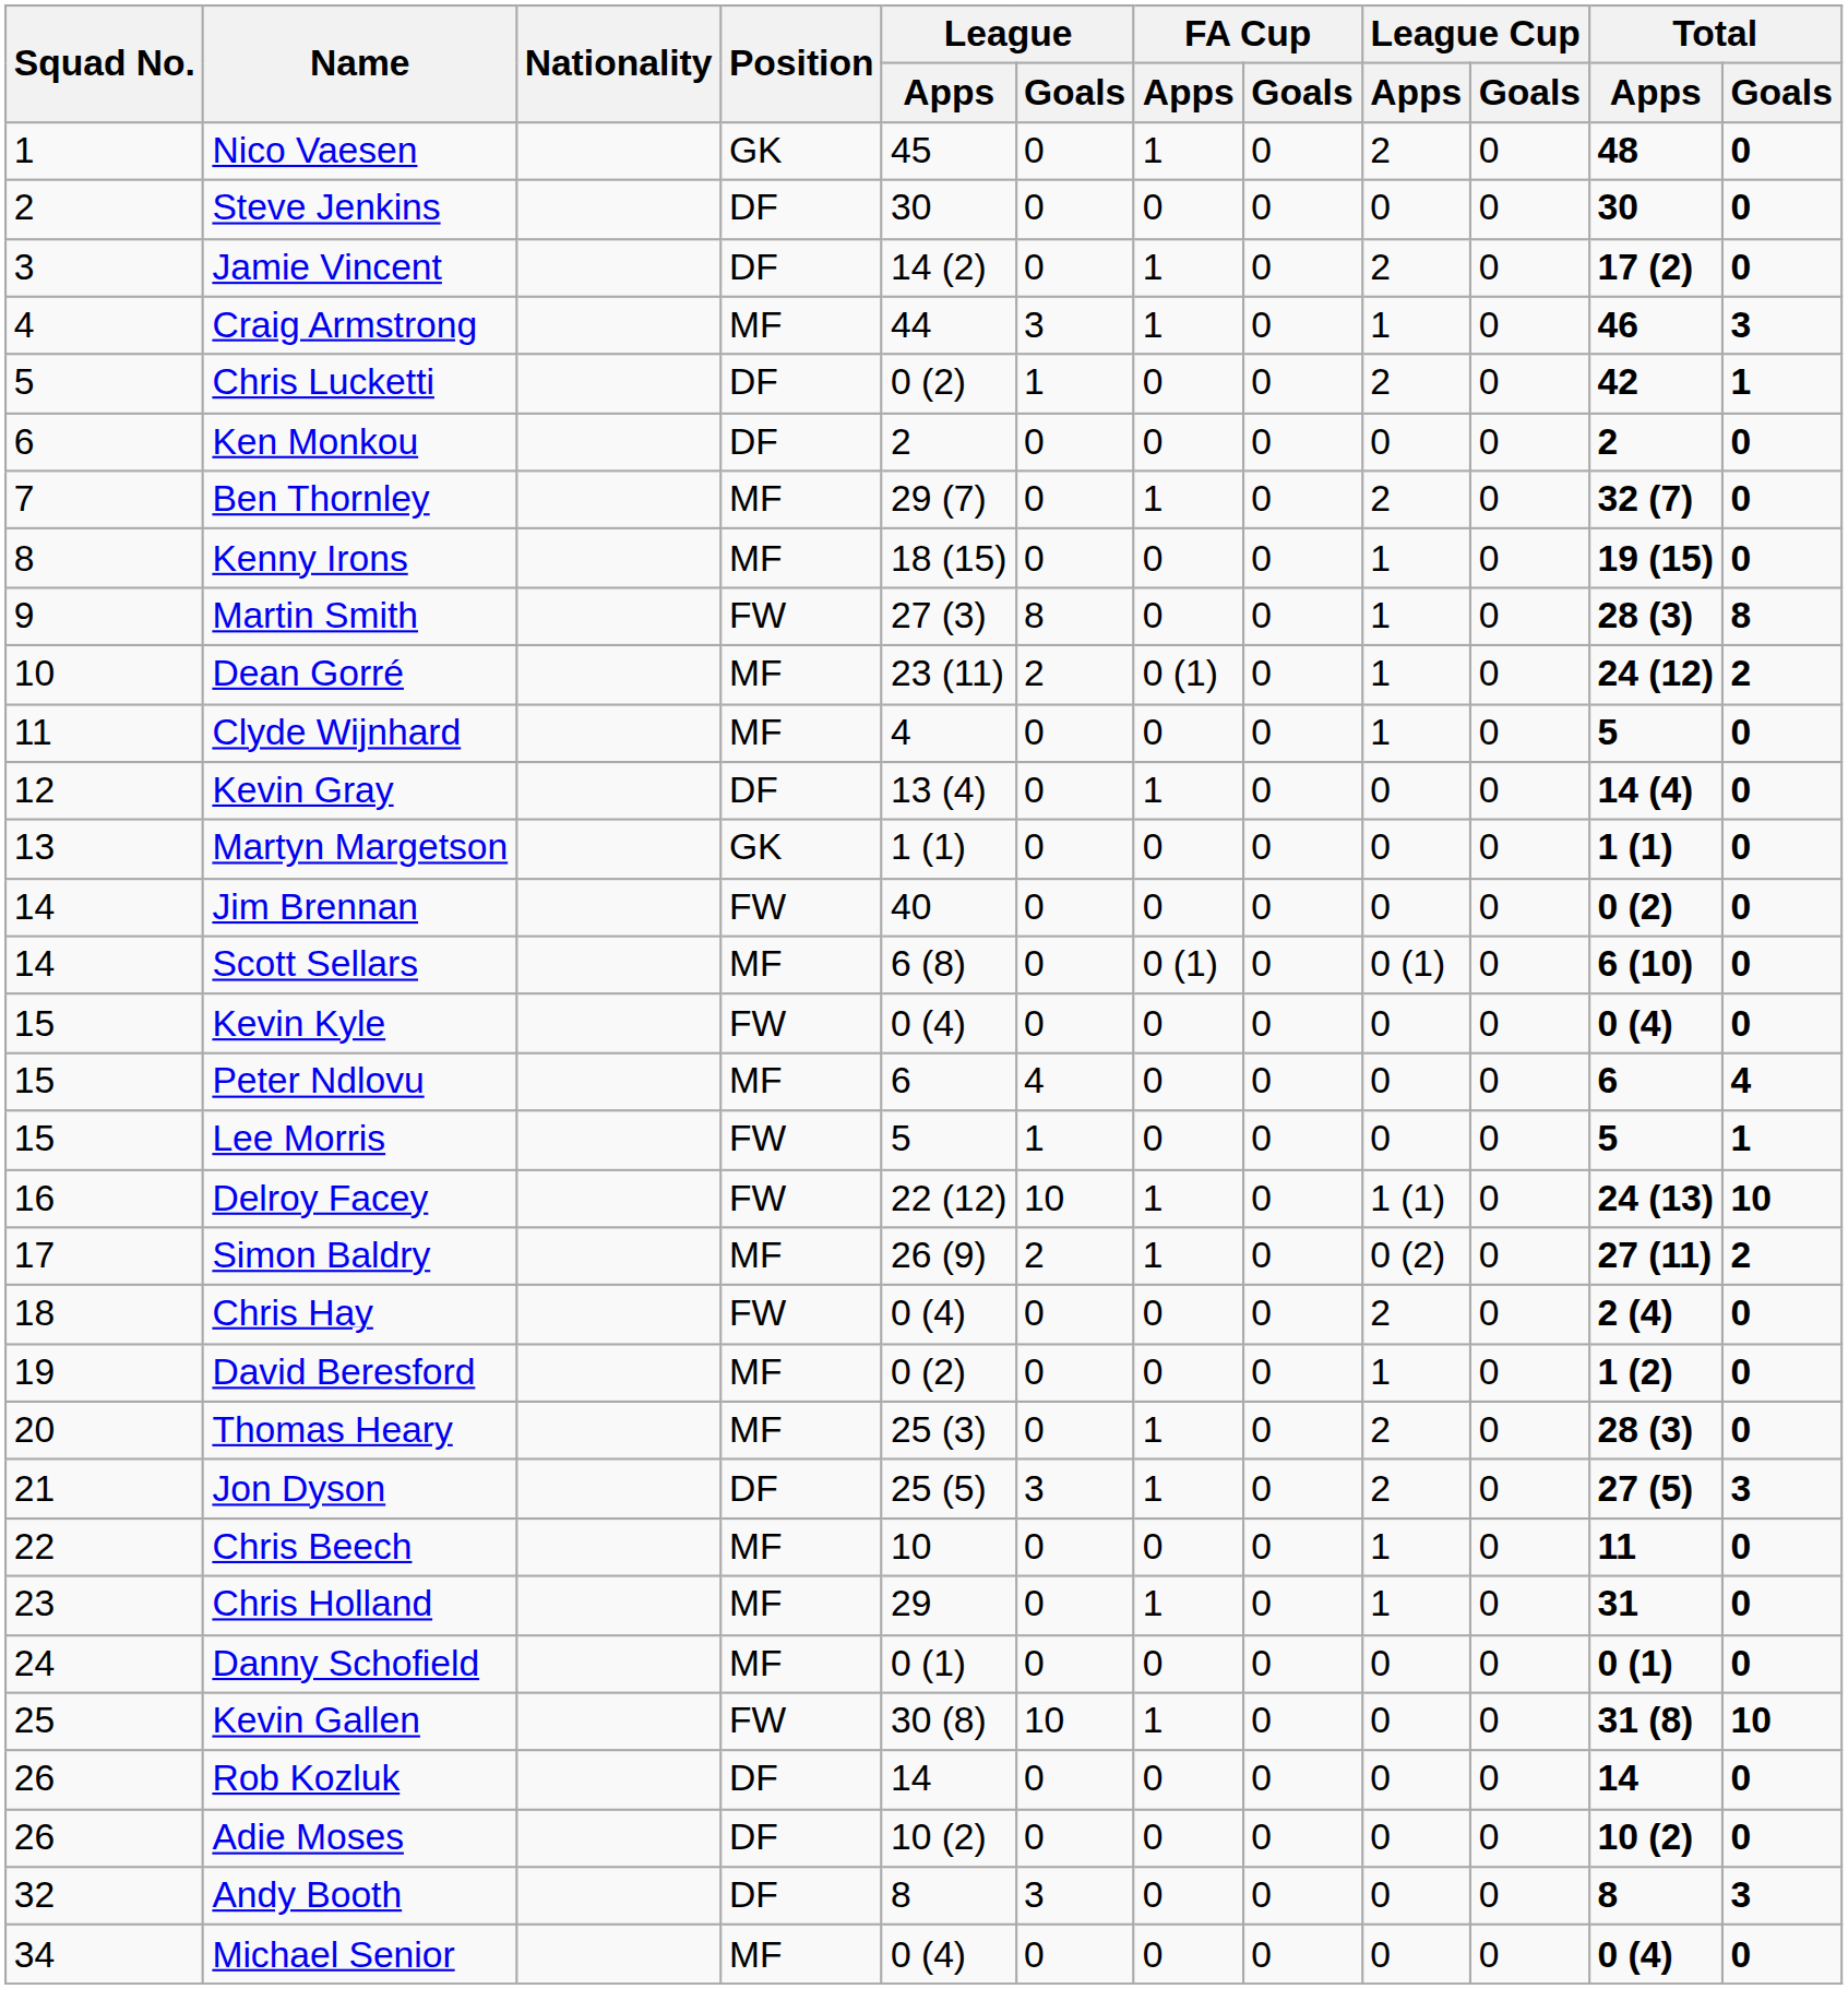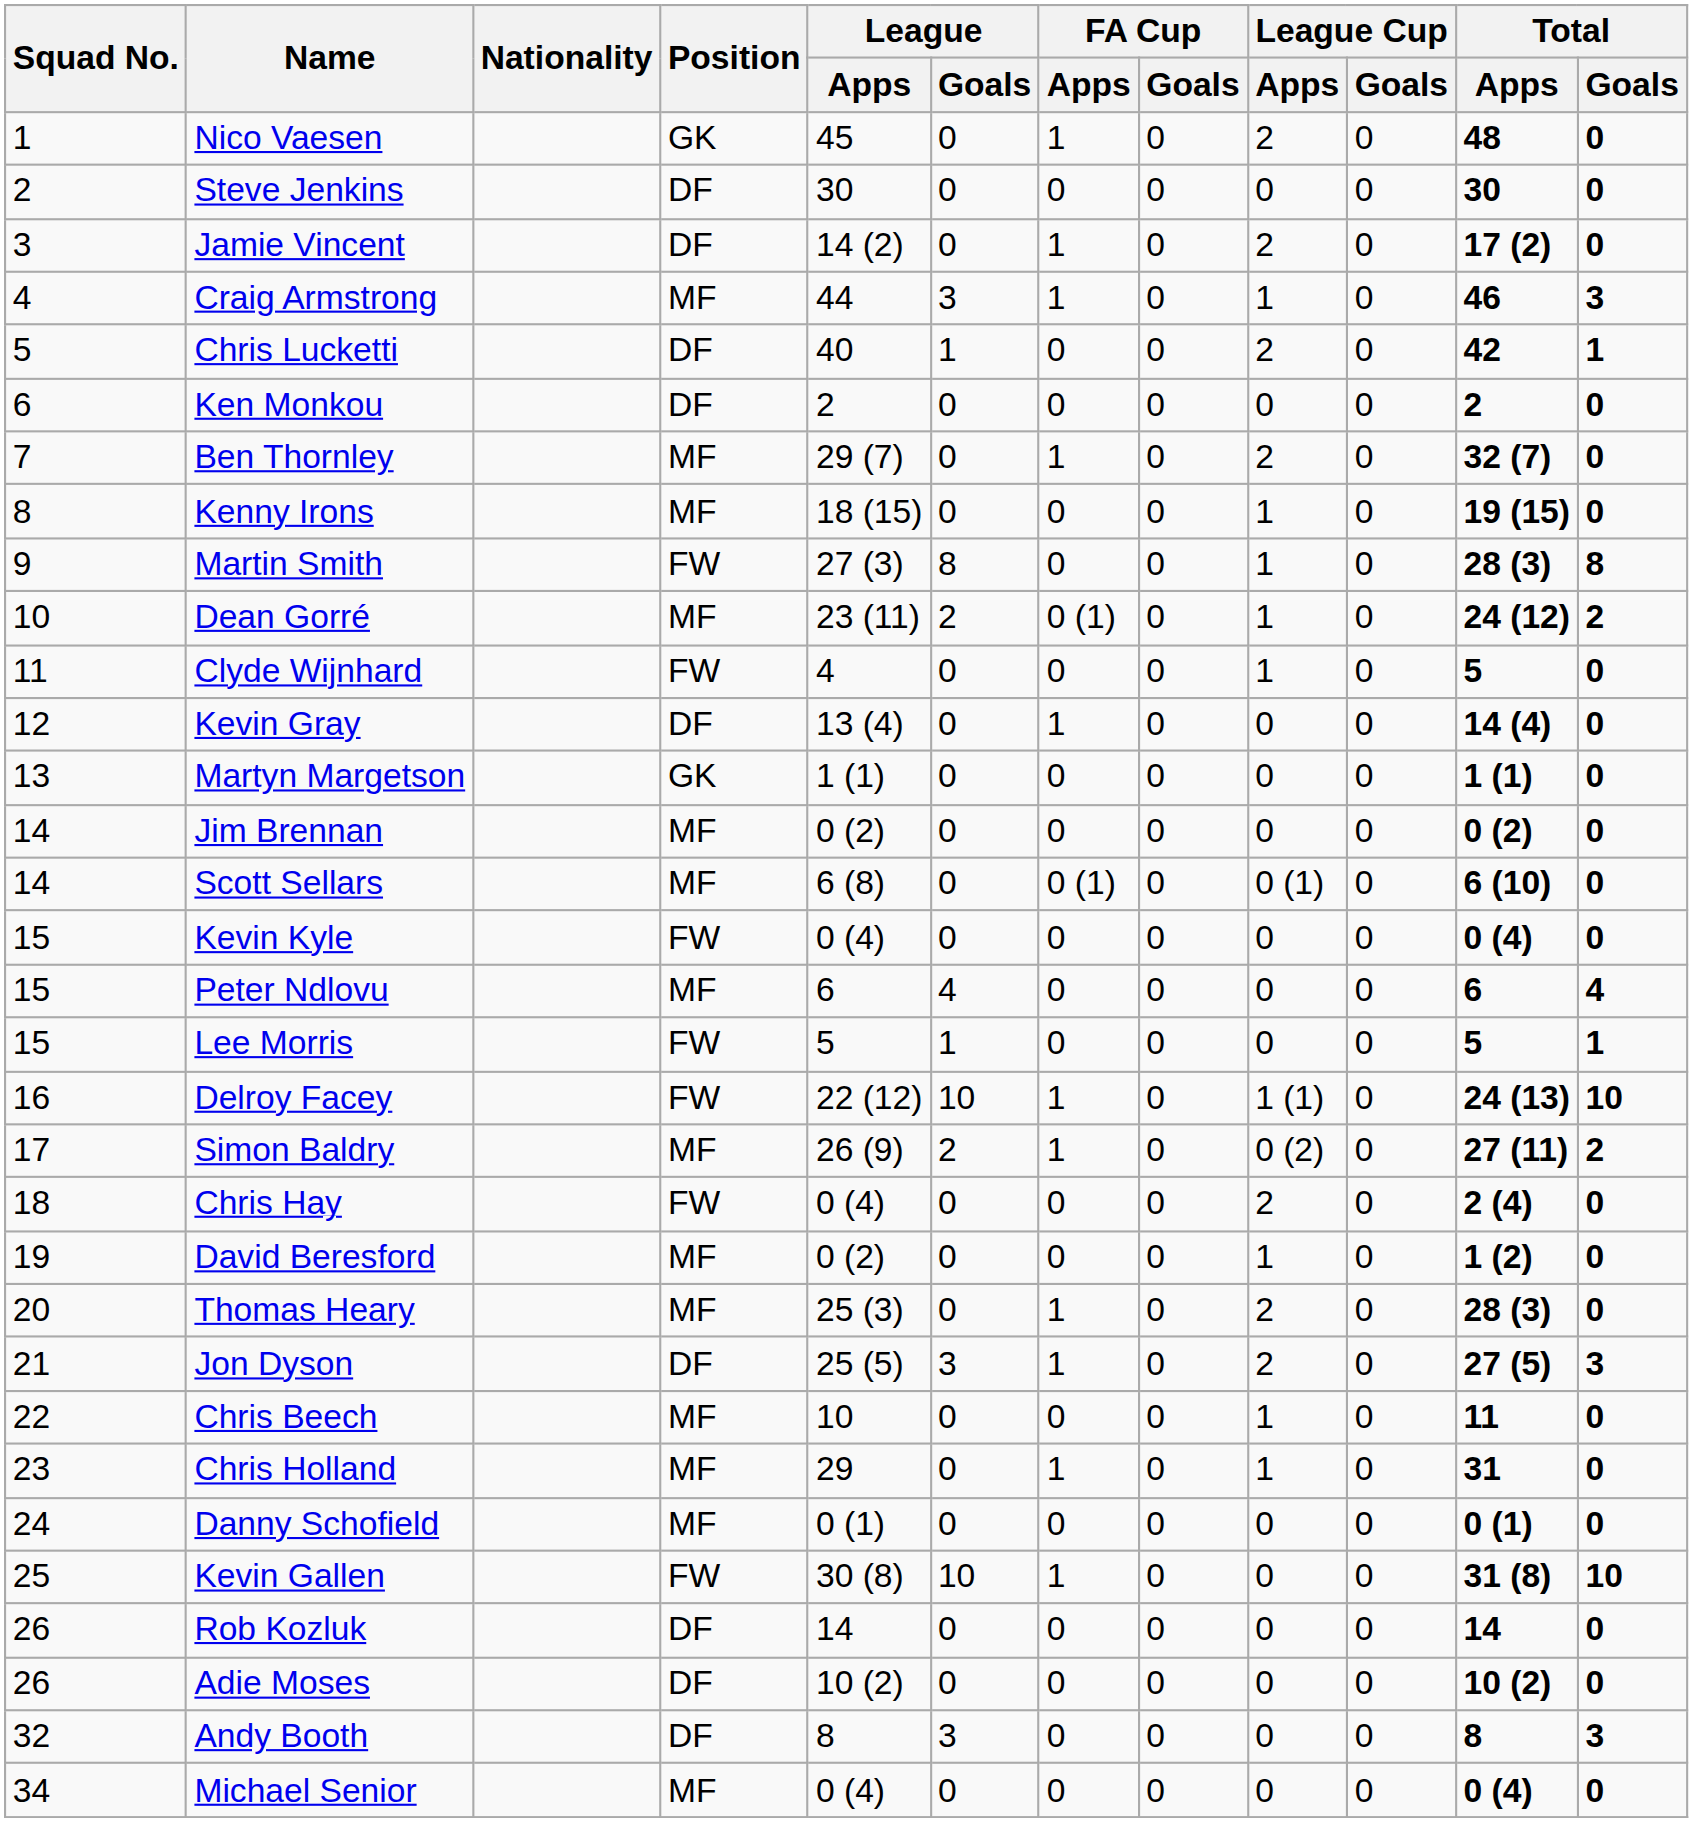 <table class="wikitable sortable">
 <tr>
 <th scope=col rowspan=2>Squad No.</th>
 <th scope=col rowspan=2>Name</th>
 <th scope=col rowspan=2>Nationality</th>
 <th scope=col rowspan=2>Position</th>
 <th colspan=2>League</th>
 <th colspan=2>FA Cup</th>
 <th colspan=2>League Cup</th>
 <th colspan=2>Total</th>
 </tr>
 <tr>
 <th>Apps</th>
 <th>Goals</th>
 <th>Apps</th>
 <th>Goals</th>
 <th>Apps</th>
 <th>Goals</th>
 <th>Apps</th>
 <th>Goals</th>
 </tr>
 <tr>
 <td>1</td>
 <td><a href='#'>Nico Vaesen</a></td>
 <td></td>
 <td>GK</td>
 <td>45</td>
 <td>0</td>
 <td>1</td>
 <td>0</td>
 <td>2</td>
 <td>0</td>
 <td><strong>48</strong></td>
 <td><strong>0</strong></td>
 </tr>
 <tr>
 <td>2</td>
 <td><a href='#'>Steve Jenkins</a></td>
 <td></td>
 <td>DF</td>
 <td>30</td>
 <td>0</td>
 <td>0</td>
 <td>0</td>
 <td>0</td>
 <td>0</td>
 <td><strong>30</strong></td>
 <td><strong>0</strong></td>
 </tr>
 <tr>
 <td>3</td>
 <td><a href='#'>Jamie Vincent</a></td>
 <td></td>
 <td>DF</td>
 <td>14 (2)</td>
 <td>0</td>
 <td>1</td>
 <td>0</td>
 <td>2</td>
 <td>0</td>
 <td><strong>17 (2)</strong></td>
 <td><strong>0</strong></td>
 </tr>
 <tr>
 <td>4</td>
 <td><a href='#'>Craig Armstrong</a></td>
 <td></td>
 <td>MF</td>
 <td>44</td>
 <td>3</td>
 <td>1</td>
 <td>0</td>
 <td>1</td>
 <td>0</td>
 <td><strong>46</strong></td>
 <td><strong>3</strong></td>
 </tr>
 <tr>
 <td>5</td>
 <td><a href='#'>Chris Lucketti</a></td>
 <td></td>
 <td>DF</td>
-<td>0 (2)</td>
+<td>40</td>
 <td>1</td>
 <td>0</td>
 <td>0</td>
 <td>2</td>
 <td>0</td>
 <td><strong>42</strong></td>
 <td><strong>1</strong></td>
 </tr>
 <tr>
 <td>6</td>
 <td><a href='#'>Ken Monkou</a></td>
 <td></td>
 <td>DF</td>
 <td>2</td>
 <td>0</td>
 <td>0</td>
 <td>0</td>
 <td>0</td>
 <td>0</td>
 <td><strong>2</strong></td>
 <td><strong>0</strong></td>
 </tr>
 <tr>
 <td>7</td>
 <td><a href='#'>Ben Thornley</a></td>
 <td></td>
 <td>MF</td>
 <td>29 (7)</td>
 <td>0</td>
 <td>1</td>
 <td>0</td>
 <td>2</td>
 <td>0</td>
 <td><strong>32 (7)</strong></td>
 <td><strong>0</strong></td>
 </tr>
 <tr>
 <td>8</td>
 <td><a href='#'>Kenny Irons</a></td>
 <td></td>
 <td>MF</td>
 <td>18 (15)</td>
 <td>0</td>
 <td>0</td>
 <td>0</td>
 <td>1</td>
 <td>0</td>
 <td><strong>19 (15)</strong></td>
 <td><strong>0</strong></td>
 </tr>
 <tr>
 <td>9</td>
 <td><a href='#'>Martin Smith</a></td>
 <td></td>
 <td>FW</td>
 <td>27 (3)</td>
 <td>8</td>
 <td>0</td>
 <td>0</td>
 <td>1</td>
 <td>0</td>
 <td><strong>28 (3)</strong></td>
 <td><strong>8</strong></td>
 </tr>
 <tr>
 <td>10</td>
 <td><a href='#'>Dean Gorré</a></td>
 <td></td>
 <td>MF</td>
 <td>23 (11)</td>
 <td>2</td>
 <td>0 (1)</td>
 <td>0</td>
 <td>1</td>
 <td>0</td>
 <td><strong>24 (12)</strong></td>
 <td><strong>2</strong></td>
 </tr>
 <tr>
 <td>11</td>
 <td><a href='#'>Clyde Wijnhard</a></td>
 <td></td>
-<td>MF</td>
+<td>FW</td>
 <td>4</td>
 <td>0</td>
 <td>0</td>
 <td>0</td>
 <td>1</td>
 <td>0</td>
 <td><strong>5</strong></td>
 <td><strong>0</strong></td>
 </tr>
 <tr>
 <td>12</td>
 <td><a href='#'>Kevin Gray</a></td>
 <td></td>
 <td>DF</td>
 <td>13 (4)</td>
 <td>0</td>
 <td>1</td>
 <td>0</td>
 <td>0</td>
 <td>0</td>
 <td><strong>14 (4)</strong></td>
 <td><strong>0</strong></td>
 </tr>
 <tr>
 <td>13</td>
 <td><a href='#'>Martyn Margetson</a></td>
 <td></td>
 <td>GK</td>
 <td>1 (1)</td>
 <td>0</td>
 <td>0</td>
 <td>0</td>
 <td>0</td>
 <td>0</td>
 <td><strong>1 (1)</strong></td>
 <td><strong>0</strong></td>
 </tr>
 <tr>
 <td>14</td>
 <td><a href='#'>Jim Brennan</a></td>
 <td></td>
-<td>FW</td>
-<td>40</td>
+<td>MF</td>
+<td>0 (2)</td>
 <td>0</td>
 <td>0</td>
 <td>0</td>
 <td>0</td>
 <td>0</td>
 <td><strong>0 (2)</strong></td>
 <td><strong>0</strong></td>
 </tr>
 <tr>
 <td>14</td>
 <td><a href='#'>Scott Sellars</a></td>
 <td></td>
 <td>MF</td>
 <td>6 (8)</td>
 <td>0</td>
 <td>0 (1)</td>
 <td>0</td>
 <td>0 (1)</td>
 <td>0</td>
 <td><strong>6 (10)</strong></td>
 <td><strong>0</strong></td>
 </tr>
 <tr>
 <td>15</td>
 <td><a href='#'>Kevin Kyle</a></td>
 <td></td>
 <td>FW</td>
 <td>0 (4)</td>
 <td>0</td>
 <td>0</td>
 <td>0</td>
 <td>0</td>
 <td>0</td>
 <td><strong>0 (4)</strong></td>
 <td><strong>0</strong></td>
 </tr>
 <tr>
 <td>15</td>
 <td><a href='#'>Peter Ndlovu</a></td>
 <td></td>
 <td>MF</td>
 <td>6</td>
 <td>4</td>
 <td>0</td>
 <td>0</td>
 <td>0</td>
 <td>0</td>
 <td><strong>6</strong></td>
 <td><strong>4</strong></td>
 </tr>
 <tr>
 <td>15</td>
 <td><a href='#'>Lee Morris</a></td>
 <td></td>
 <td>FW</td>
 <td>5</td>
 <td>1</td>
 <td>0</td>
 <td>0</td>
 <td>0</td>
 <td>0</td>
 <td><strong>5</strong></td>
 <td><strong>1</strong></td>
 </tr>
 <tr>
 <td>16</td>
 <td><a href='#'>Delroy Facey</a></td>
 <td></td>
 <td>FW</td>
 <td>22 (12)</td>
 <td>10</td>
 <td>1</td>
 <td>0</td>
 <td>1 (1)</td>
 <td>0</td>
 <td><strong>24 (13)</strong></td>
 <td><strong>10</strong></td>
 </tr>
 <tr>
 <td>17</td>
 <td><a href='#'>Simon Baldry</a></td>
 <td></td>
 <td>MF</td>
 <td>26 (9)</td>
 <td>2</td>
 <td>1</td>
 <td>0</td>
 <td>0 (2)</td>
 <td>0</td>
 <td><strong>27 (11)</strong></td>
 <td><strong>2</strong></td>
 </tr>
 <tr>
 <td>18</td>
 <td><a href='#'>Chris Hay</a></td>
 <td></td>
 <td>FW</td>
 <td>0 (4)</td>
 <td>0</td>
 <td>0</td>
 <td>0</td>
 <td>2</td>
 <td>0</td>
 <td><strong>2 (4)</strong></td>
 <td><strong>0</strong></td>
 </tr>
 <tr>
 <td>19</td>
 <td><a href='#'>David Beresford</a></td>
 <td></td>
 <td>MF</td>
 <td>0 (2)</td>
 <td>0</td>
 <td>0</td>
 <td>0</td>
 <td>1</td>
 <td>0</td>
 <td><strong>1 (2)</strong></td>
 <td><strong>0</strong></td>
 </tr>
 <tr>
 <td>20</td>
 <td><a href='#'>Thomas Heary</a></td>
 <td></td>
 <td>MF</td>
 <td>25 (3)</td>
 <td>0</td>
 <td>1</td>
 <td>0</td>
 <td>2</td>
 <td>0</td>
 <td><strong>28 (3)</strong></td>
 <td><strong>0</strong></td>
 </tr>
 <tr>
 <td>21</td>
 <td><a href='#'>Jon Dyson</a></td>
 <td></td>
 <td>DF</td>
 <td>25 (5)</td>
 <td>3</td>
 <td>1</td>
 <td>0</td>
 <td>2</td>
 <td>0</td>
 <td><strong>27 (5)</strong></td>
 <td><strong>3</strong></td>
 </tr>
 <tr>
 <td>22</td>
 <td><a href='#'>Chris Beech</a></td>
 <td></td>
 <td>MF</td>
 <td>10</td>
 <td>0</td>
 <td>0</td>
 <td>0</td>
 <td>1</td>
 <td>0</td>
 <td><strong>11</strong></td>
 <td><strong>0</strong></td>
 </tr>
 <tr>
 <td>23</td>
 <td><a href='#'>Chris Holland</a></td>
 <td></td>
 <td>MF</td>
 <td>29</td>
 <td>0</td>
 <td>1</td>
 <td>0</td>
 <td>1</td>
 <td>0</td>
 <td><strong>31</strong></td>
 <td><strong>0</strong></td>
 </tr>
 <tr>
 <td>24</td>
 <td><a href='#'>Danny Schofield</a></td>
 <td></td>
 <td>MF</td>
 <td>0 (1)</td>
 <td>0</td>
 <td>0</td>
 <td>0</td>
 <td>0</td>
 <td>0</td>
 <td><strong>0 (1)</strong></td>
 <td><strong>0</strong></td>
 </tr>
 <tr>
 <td>25</td>
 <td><a href='#'>Kevin Gallen</a></td>
 <td></td>
 <td>FW</td>
 <td>30 (8)</td>
 <td>10</td>
 <td>1</td>
 <td>0</td>
 <td>0</td>
 <td>0</td>
 <td><strong>31 (8)</strong></td>
 <td><strong>10</strong></td>
 </tr>
 <tr>
 <td>26</td>
 <td><a href='#'>Rob Kozluk</a></td>
 <td></td>
 <td>DF</td>
 <td>14</td>
 <td>0</td>
 <td>0</td>
 <td>0</td>
 <td>0</td>
 <td>0</td>
 <td><strong>14</strong></td>
 <td><strong>0</strong></td>
 </tr>
 <tr>
 <td>26</td>
 <td><a href='#'>Adie Moses</a></td>
 <td></td>
 <td>DF</td>
 <td>10 (2)</td>
 <td>0</td>
 <td>0</td>
 <td>0</td>
 <td>0</td>
 <td>0</td>
 <td><strong>10 (2)</strong></td>
 <td><strong>0</strong></td>
 </tr>
 <tr>
 <td>32</td>
 <td><a href='#'>Andy Booth</a></td>
 <td></td>
 <td>DF</td>
 <td>8</td>
 <td>3</td>
 <td>0</td>
 <td>0</td>
 <td>0</td>
 <td>0</td>
 <td><strong>8</strong></td>
 <td><strong>3</strong></td>
 </tr>
 <tr>
 <td>34</td>
 <td><a href='#'>Michael Senior</a></td>
 <td></td>
 <td>MF</td>
 <td>0 (4)</td>
 <td>0</td>
 <td>0</td>
 <td>0</td>
 <td>0</td>
 <td>0</td>
 <td><strong>0 (4)</strong></td>
 <td><strong>0</strong></td>
 </tr>
 <tr>
 </tr>
 </table>
